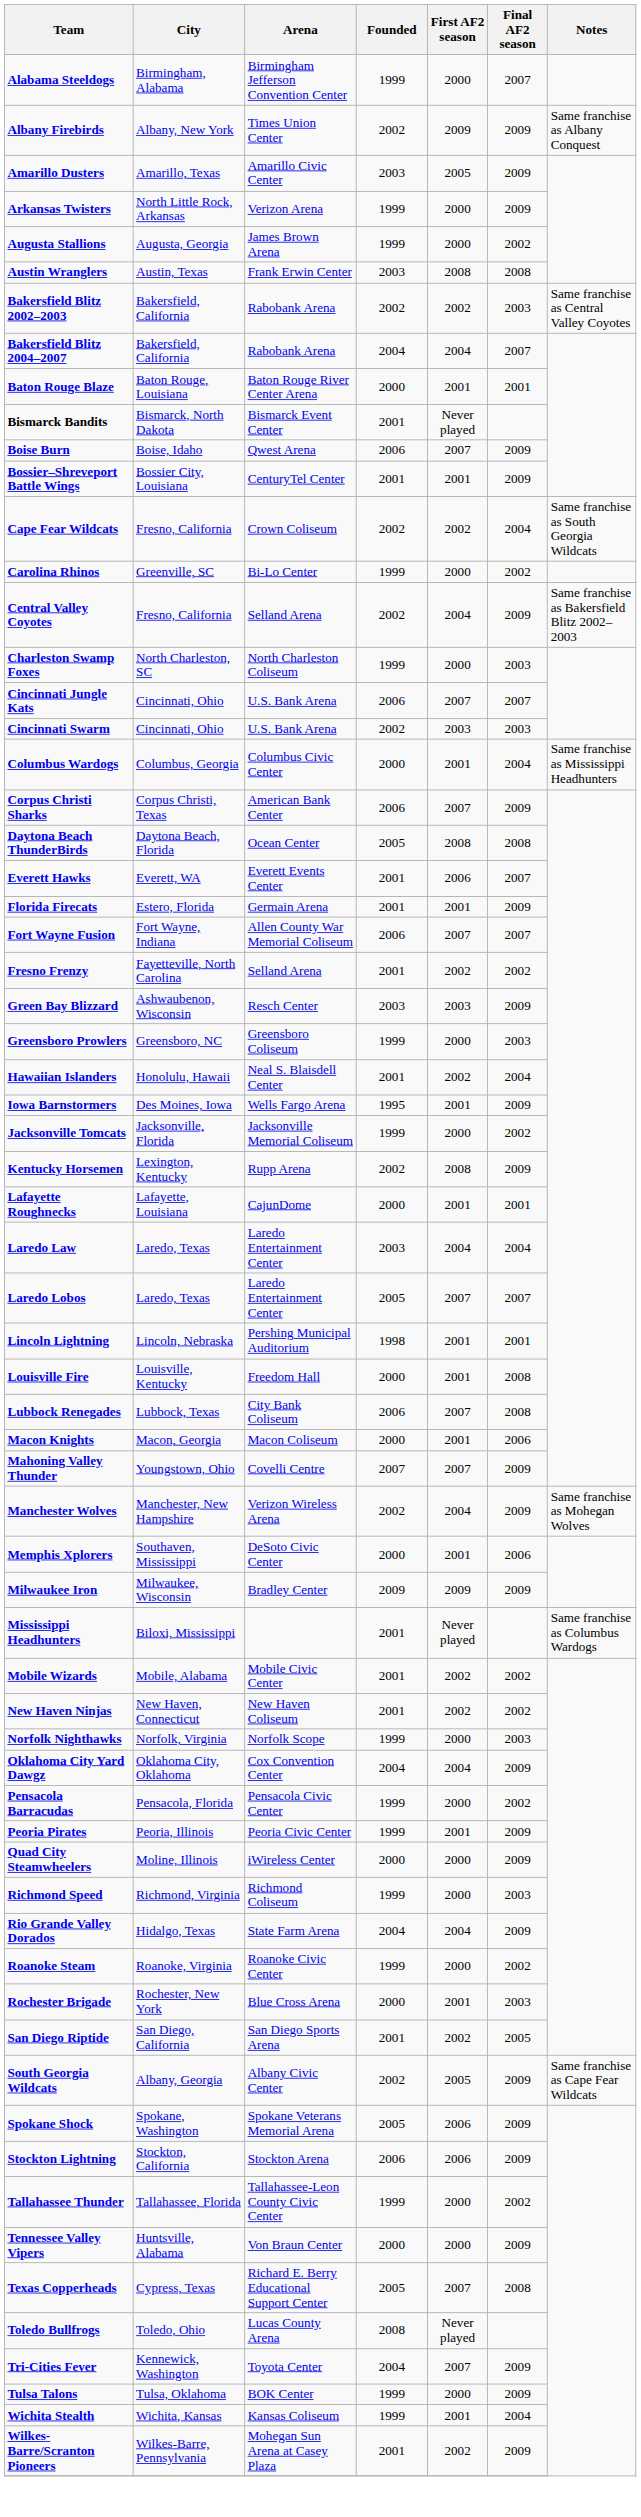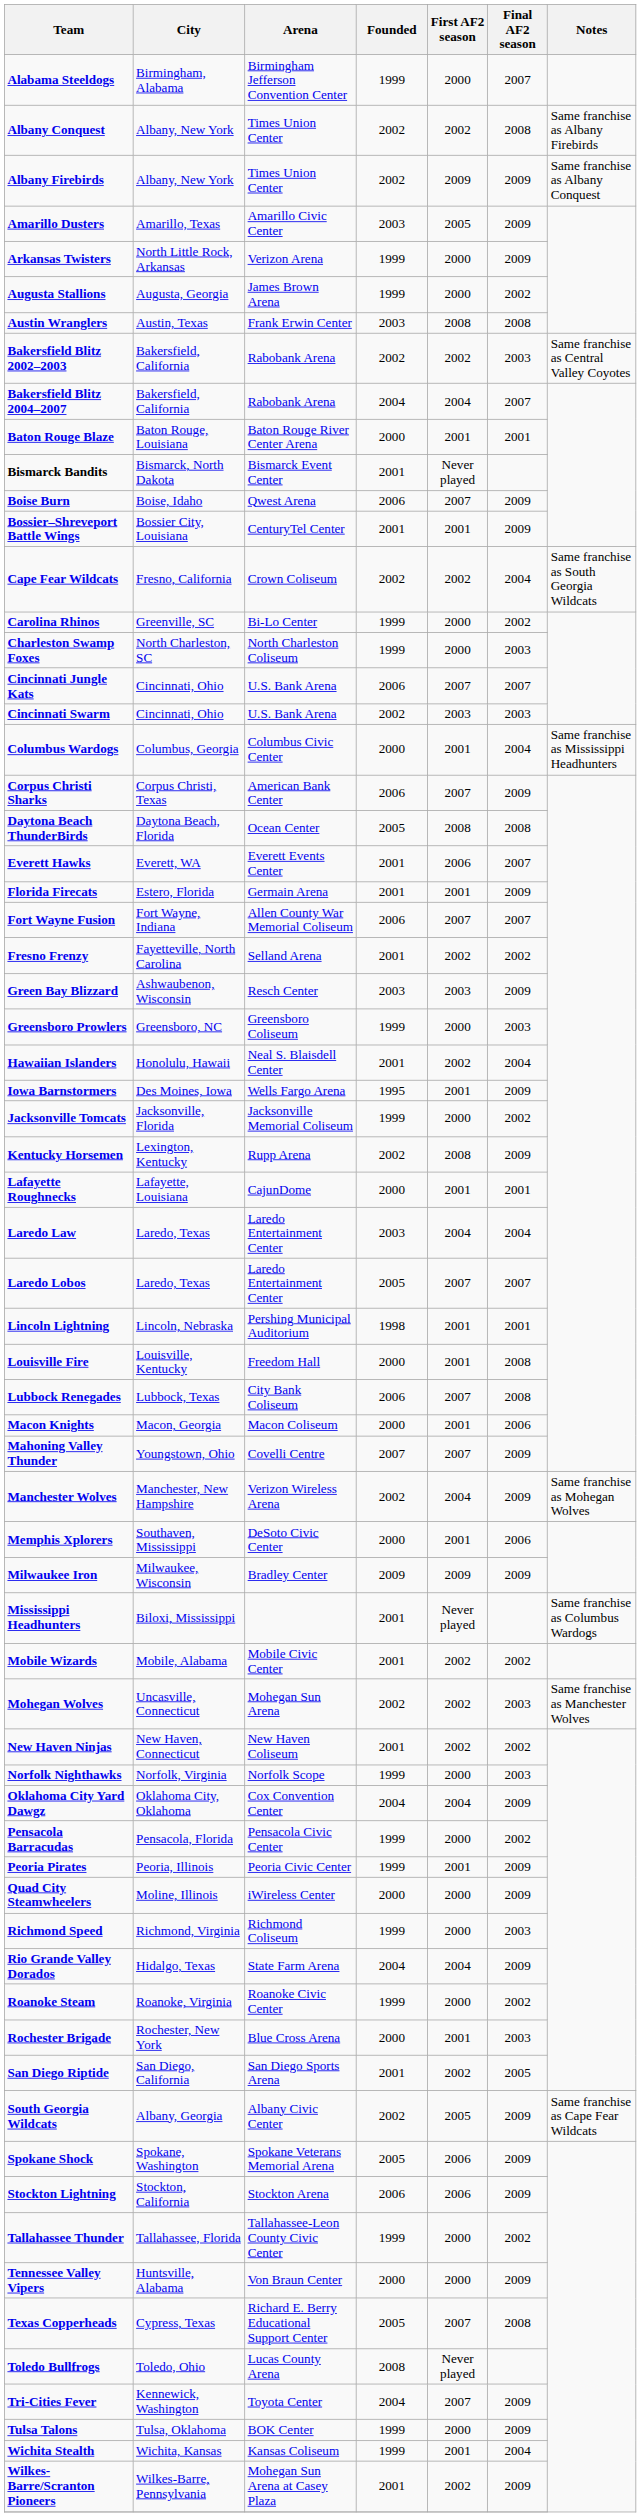 <table class="wikitable sortable" style="width:61%; text-align:left">
 <tr>
 <th style="width:15%">Team</th>
 <th style="width:12%">City</th>
 <th style="width:13%">Arena</th>
 <th style="width:7%">Founded</th>
 <th style="width:7%">First AF2 season</th>
 <th style="width:7%">Final AF2 season</th>
 <th style="width:7%">Notes</th>
 </tr>
 <tr>
 <td><strong><a href='#'>Alabama Steeldogs</a></strong></td>
 <td><a href='#'>Birmingham, Alabama</a></td>
 <td><a href='#'>Birmingham Jefferson Convention Center</a></td>
 <td align=center>1999</td>
 <td align=center>2000</td>
 <td align=center>2007</td>
+</tr>
+<tr>
+<td><strong><a href='#'>Albany Conquest</a></strong></td>
+<td><a href='#'>Albany, New York</a></td>
+<td><a href='#'>Times Union Center</a></td>
+<td align=center>2002</td>
+<td align=center>2002</td>
+<td align=center>2008</td>
+<td>Same franchise as Albany Firebirds</td>
 </tr>
 <tr>
 <td><strong><a href='#'>Albany Firebirds</a></strong></td>
 <td><a href='#'>Albany, New York</a></td>
 <td><a href='#'>Times Union Center</a></td>
 <td align=center>2002</td>
 <td align=center>2009</td>
 <td align=center>2009</td>
 <td>Same franchise as Albany Conquest</td>
 </tr>
 <tr>
 <td><strong><a href='#'>Amarillo Dusters</a></strong></td>
 <td><a href='#'>Amarillo, Texas</a></td>
 <td><a href='#'>Amarillo Civic Center</a></td>
 <td align=center>2003</td>
 <td align=center>2005</td>
 <td align=center>2009</td>
 </tr>
 <tr>
 <td><strong><a href='#'>Arkansas Twisters</a></strong></td>
 <td><a href='#'>North Little Rock, Arkansas</a></td>
 <td><a href='#'>Verizon Arena</a></td>
 <td align=center>1999</td>
 <td align=center>2000</td>
 <td align=center>2009</td>
 </tr>
 <tr>
 <td><strong><a href='#'>Augusta Stallions</a></strong></td>
 <td><a href='#'>Augusta, Georgia</a></td>
 <td><a href='#'>James Brown Arena</a></td>
 <td align=center>1999</td>
 <td align=center>2000</td>
 <td align=center>2002</td>
 </tr>
 <tr>
 <td><strong><a href='#'>Austin Wranglers</a></strong></td>
 <td><a href='#'>Austin, Texas</a></td>
 <td><a href='#'>Frank Erwin Center</a></td>
 <td align=center>2003</td>
 <td align=center>2008</td>
 <td align=center>2008</td>
 </tr>
 <tr>
 <td><strong><a href='#'>Bakersfield Blitz 2002–2003</a></strong></td>
 <td><a href='#'>Bakersfield, California</a></td>
 <td><a href='#'>Rabobank Arena</a></td>
 <td align=center>2002</td>
 <td align=center>2002</td>
 <td align=center>2003</td>
 <td>Same franchise as Central Valley Coyotes</td>
 </tr>
 <tr>
 <td><strong><a href='#'>Bakersfield Blitz 2004–2007</a></strong></td>
 <td><a href='#'>Bakersfield, California</a></td>
 <td><a href='#'>Rabobank Arena</a></td>
 <td align=center>2004</td>
 <td align=center>2004</td>
 <td align=center>2007</td>
 </tr>
 <tr>
 <td><strong><a href='#'>Baton Rouge Blaze</a></strong></td>
 <td><a href='#'>Baton Rouge, Louisiana</a></td>
 <td><a href='#'>Baton Rouge River Center Arena</a></td>
 <td align=center>2000</td>
 <td align=center>2001</td>
 <td align=center>2001</td>
 </tr>
 <tr>
 <td><strong>Bismarck Bandits</strong></td>
 <td><a href='#'>Bismarck, North Dakota</a></td>
 <td><a href='#'>Bismarck Event Center</a></td>
 <td align=center>2001</td>
 <td align=center>Never played</td>
 <td align=Center></td>
 </tr>
 <tr>
 <td><strong><a href='#'>Boise Burn</a></strong></td>
 <td><a href='#'>Boise, Idaho</a></td>
 <td><a href='#'>Qwest Arena</a></td>
 <td align=center>2006</td>
 <td align=center>2007</td>
 <td align=center>2009</td>
 </tr>
 <tr>
 <td><strong><a href='#'>Bossier–Shreveport Battle Wings</a></strong></td>
 <td><a href='#'>Bossier City, Louisiana</a></td>
 <td><a href='#'>CenturyTel Center</a></td>
 <td align=center>2001</td>
 <td align=center>2001</td>
 <td align=center>2009</td>
 </tr>
 <tr>
 <td><strong><a href='#'>Cape Fear Wildcats</a></strong></td>
 <td><a href='#'>Fresno, California</a></td>
 <td><a href='#'>Crown Coliseum</a></td>
 <td align=center>2002</td>
 <td align=center>2002</td>
 <td align=center>2004</td>
 <td>Same franchise as South Georgia Wildcats</td>
 </tr>
 <tr>
 <td><strong><a href='#'>Carolina Rhinos</a></strong></td>
 <td><a href='#'>Greenville, SC</a></td>
 <td><a href='#'>Bi-Lo Center</a></td>
 <td align=center>1999</td>
 <td align=center>2000</td>
 <td align=center>2002</td>
-</tr>
-<tr>
-<td><strong><a href='#'>Central Valley Coyotes</a></strong></td>
-<td><a href='#'>Fresno, California</a></td>
-<td><a href='#'>Selland Arena</a></td>
-<td align=center>2002</td>
-<td align=center>2004</td>
-<td align=center>2009</td>
-<td>Same franchise as Bakersfield Blitz 2002–2003</td>
 </tr>
 <tr>
 <td><strong><a href='#'>Charleston Swamp Foxes</a></strong></td>
 <td><a href='#'>North Charleston, SC</a></td>
 <td><a href='#'>North Charleston Coliseum</a></td>
 <td align=center>1999</td>
 <td align=center>2000</td>
 <td align=center>2003</td>
 </tr>
 <tr>
 <td><strong><a href='#'>Cincinnati Jungle Kats</a></strong></td>
 <td><a href='#'>Cincinnati, Ohio</a></td>
 <td><a href='#'>U.S. Bank Arena</a></td>
 <td align=center>2006</td>
 <td align=center>2007</td>
 <td align=center>2007</td>
 </tr>
 <tr>
 <td><strong><a href='#'>Cincinnati Swarm</a></strong></td>
 <td><a href='#'>Cincinnati, Ohio</a></td>
 <td><a href='#'>U.S. Bank Arena</a></td>
 <td align=center>2002</td>
 <td align=center>2003</td>
 <td align=center>2003</td>
 </tr>
 <tr>
 <td><strong><a href='#'>Columbus Wardogs</a></strong></td>
 <td><a href='#'>Columbus, Georgia</a></td>
 <td><a href='#'>Columbus Civic Center</a></td>
 <td align=center>2000</td>
 <td align=center>2001</td>
 <td align=center>2004</td>
 <td>Same franchise as Mississippi Headhunters</td>
 </tr>
 <tr>
 <td><strong><a href='#'>Corpus Christi Sharks</a></strong></td>
 <td><a href='#'>Corpus Christi, Texas</a></td>
 <td><a href='#'>American Bank Center</a></td>
 <td align=center>2006</td>
 <td align=center>2007</td>
 <td align=center>2009</td>
 </tr>
 <tr>
 <td><strong><a href='#'>Daytona Beach ThunderBirds</a></strong></td>
 <td><a href='#'>Daytona Beach, Florida</a></td>
 <td><a href='#'>Ocean Center</a></td>
 <td align=center>2005</td>
 <td align=center>2008</td>
 <td align=center>2008</td>
 </tr>
 <tr>
 <td><strong><a href='#'>Everett Hawks</a></strong></td>
 <td><a href='#'>Everett, WA</a></td>
 <td><a href='#'>Everett Events Center</a></td>
 <td align=center>2001</td>
 <td align=center>2006</td>
 <td align=center>2007</td>
 </tr>
 <tr>
 <td><strong><a href='#'>Florida Firecats</a></strong></td>
 <td><a href='#'>Estero, Florida</a></td>
 <td><a href='#'>Germain Arena</a></td>
 <td align=center>2001</td>
 <td align=center>2001</td>
 <td align=center>2009</td>
 </tr>
 <tr>
 <td><strong><a href='#'>Fort Wayne Fusion</a></strong></td>
 <td><a href='#'>Fort Wayne, Indiana</a></td>
 <td><a href='#'>Allen County War Memorial Coliseum</a></td>
 <td align=center>2006</td>
 <td align=center>2007</td>
 <td align=center>2007</td>
 </tr>
 <tr>
 <td><strong><a href='#'>Fresno Frenzy</a></strong></td>
 <td><a href='#'>Fayetteville, North Carolina</a></td>
 <td><a href='#'>Selland Arena</a></td>
 <td align=center>2001</td>
 <td align=center>2002</td>
 <td align=center>2002</td>
 </tr>
 <tr>
 <td><strong><a href='#'>Green Bay Blizzard</a></strong></td>
 <td><a href='#'>Ashwaubenon, Wisconsin</a></td>
 <td><a href='#'>Resch Center</a></td>
 <td align=center>2003</td>
 <td align=center>2003</td>
 <td align=center>2009</td>
 </tr>
 <tr>
 <td><strong><a href='#'>Greensboro Prowlers</a></strong></td>
 <td><a href='#'>Greensboro, NC</a></td>
 <td><a href='#'>Greensboro Coliseum</a></td>
 <td align=center>1999</td>
 <td align=center>2000</td>
 <td align=center>2003</td>
 </tr>
 <tr>
 <td><strong><a href='#'>Hawaiian Islanders</a></strong></td>
 <td><a href='#'>Honolulu, Hawaii</a></td>
 <td><a href='#'>Neal S. Blaisdell Center</a></td>
 <td align=center>2001</td>
 <td align=center>2002</td>
 <td align=center>2004</td>
 </tr>
 <tr>
 <td><strong><a href='#'>Iowa Barnstormers</a></strong></td>
 <td><a href='#'>Des Moines, Iowa</a></td>
 <td><a href='#'>Wells Fargo Arena</a></td>
 <td align=center>1995</td>
 <td align=center>2001</td>
 <td align=center>2009</td>
 </tr>
 <tr>
 <td><strong><a href='#'>Jacksonville Tomcats</a></strong></td>
 <td><a href='#'>Jacksonville, Florida</a></td>
 <td><a href='#'>Jacksonville Memorial Coliseum</a></td>
 <td align=center>1999</td>
 <td align=center>2000</td>
 <td align=center>2002</td>
 </tr>
 <tr>
 <td><strong><a href='#'>Kentucky Horsemen</a></strong></td>
 <td><a href='#'>Lexington, Kentucky</a></td>
 <td><a href='#'>Rupp Arena</a></td>
 <td align=center>2002</td>
 <td align=center>2008</td>
 <td align=center>2009</td>
 </tr>
 <tr>
 <td><strong><a href='#'>Lafayette Roughnecks</a></strong></td>
 <td><a href='#'>Lafayette, Louisiana</a></td>
 <td><a href='#'>CajunDome</a></td>
 <td align=center>2000</td>
 <td align=center>2001</td>
 <td align=center>2001</td>
 </tr>
 <tr>
 <td><strong><a href='#'>Laredo Law</a></strong></td>
 <td><a href='#'>Laredo, Texas</a></td>
 <td><a href='#'>Laredo Entertainment Center</a></td>
 <td align=center>2003</td>
 <td align=center>2004</td>
 <td align=center>2004</td>
 </tr>
 <tr>
 <td><strong><a href='#'>Laredo Lobos</a></strong></td>
 <td><a href='#'>Laredo, Texas</a></td>
 <td><a href='#'>Laredo Entertainment Center</a></td>
 <td align=center>2005</td>
 <td align=center>2007</td>
 <td align=center>2007</td>
 </tr>
 <tr>
 <td><strong><a href='#'>Lincoln Lightning</a></strong></td>
 <td><a href='#'>Lincoln, Nebraska</a></td>
 <td><a href='#'>Pershing Municipal Auditorium</a></td>
 <td align=center>1998</td>
 <td align=center>2001</td>
 <td align=center>2001</td>
 </tr>
 <tr>
 <td><strong><a href='#'>Louisville Fire</a></strong></td>
 <td><a href='#'>Louisville, Kentucky</a></td>
 <td><a href='#'>Freedom Hall</a></td>
 <td align=center>2000</td>
 <td align=center>2001</td>
 <td align=center>2008</td>
 </tr>
 <tr>
 <td><strong><a href='#'>Lubbock Renegades</a></strong></td>
 <td><a href='#'>Lubbock, Texas</a></td>
 <td><a href='#'>City Bank Coliseum</a></td>
 <td align=center>2006</td>
 <td align=center>2007</td>
 <td align=center>2008</td>
 </tr>
 <tr>
 <td><strong><a href='#'>Macon Knights</a></strong></td>
 <td><a href='#'>Macon, Georgia</a></td>
 <td><a href='#'>Macon Coliseum</a></td>
 <td align=center>2000</td>
 <td align=center>2001</td>
 <td align=center>2006</td>
 </tr>
 <tr>
 <td><strong><a href='#'>Mahoning Valley Thunder</a></strong></td>
 <td><a href='#'>Youngstown, Ohio</a></td>
 <td><a href='#'>Covelli Centre</a></td>
 <td align=center>2007</td>
 <td align=center>2007</td>
 <td align=center>2009</td>
 </tr>
 <tr>
 <td><strong><a href='#'>Manchester Wolves</a></strong></td>
 <td><a href='#'>Manchester, New Hampshire</a></td>
 <td><a href='#'>Verizon Wireless Arena</a></td>
 <td align=center>2002</td>
 <td align=center>2004</td>
 <td align=center>2009</td>
 <td>Same franchise as Mohegan Wolves</td>
 </tr>
 <tr>
 <td><strong><a href='#'>Memphis Xplorers</a></strong></td>
 <td><a href='#'>Southaven, Mississippi</a></td>
 <td><a href='#'>DeSoto Civic Center</a></td>
 <td align=center>2000</td>
 <td align=center>2001</td>
 <td align=center>2006</td>
 </tr>
 <tr>
 <td><strong><a href='#'>Milwaukee Iron</a></strong></td>
 <td><a href='#'>Milwaukee, Wisconsin</a></td>
 <td><a href='#'>Bradley Center</a></td>
 <td align=center>2009</td>
 <td align=center>2009</td>
 <td align=center>2009</td>
 </tr>
 <tr>
 <td><strong><a href='#'>Mississippi Headhunters</a></strong></td>
 <td><a href='#'>Biloxi, Mississippi</a></td>
 <td></td>
 <td align=center>2001</td>
 <td align=center>Never played</td>
 <td align=center></td>
 <td>Same franchise as Columbus Wardogs</td>
 </tr>
 <tr>
 <td><strong><a href='#'>Mobile Wizards</a></strong></td>
 <td><a href='#'>Mobile, Alabama</a></td>
 <td><a href='#'>Mobile Civic Center</a></td>
 <td align=center>2001</td>
 <td align=center>2002</td>
 <td align=center>2002</td>
 </tr>
 <tr>
+<td><strong><a href='#'>Mohegan Wolves</a></strong></td>
+<td><a href='#'>Uncasville, Connecticut</a></td>
+<td><a href='#'>Mohegan Sun Arena</a></td>
+<td align=center>2002</td>
+<td align=center>2002</td>
+<td align=center>2003</td>
+<td>Same franchise as Manchester Wolves</td>
+</tr>
+<tr>
 <td><strong><a href='#'>New Haven Ninjas</a></strong></td>
 <td><a href='#'>New Haven, Connecticut</a></td>
 <td><a href='#'>New Haven Coliseum</a></td>
 <td align=center>2001</td>
 <td align=center>2002</td>
 <td align=center>2002</td>
 </tr>
 <tr>
 <td><strong><a href='#'>Norfolk Nighthawks</a></strong></td>
 <td><a href='#'>Norfolk, Virginia</a></td>
 <td><a href='#'>Norfolk Scope</a></td>
 <td align=center>1999</td>
 <td align=center>2000</td>
 <td align=center>2003</td>
 </tr>
 <tr>
 <td><strong><a href='#'>Oklahoma City Yard Dawgz</a></strong></td>
 <td><a href='#'>Oklahoma City, Oklahoma</a></td>
 <td><a href='#'>Cox Convention Center</a></td>
 <td align=center>2004</td>
 <td align=center>2004</td>
 <td align=center>2009</td>
 </tr>
 <tr>
 <td><strong><a href='#'>Pensacola Barracudas</a></strong></td>
 <td><a href='#'>Pensacola, Florida</a></td>
 <td><a href='#'>Pensacola Civic Center</a></td>
 <td align=center>1999</td>
 <td align=center>2000</td>
 <td align=center>2002</td>
 </tr>
 <tr>
 <td><strong><a href='#'>Peoria Pirates</a></strong></td>
 <td><a href='#'>Peoria, Illinois</a></td>
 <td><a href='#'>Peoria Civic Center</a></td>
 <td align=center>1999</td>
 <td align=center>2001</td>
 <td align=center>2009</td>
 </tr>
 <tr>
 <td><strong><a href='#'>Quad City Steamwheelers</a></strong></td>
 <td><a href='#'>Moline, Illinois</a></td>
 <td><a href='#'>iWireless Center</a></td>
 <td align=center>2000</td>
 <td align=center>2000</td>
 <td align=center>2009</td>
 </tr>
 <tr>
 <td><strong><a href='#'>Richmond Speed</a></strong></td>
 <td><a href='#'>Richmond, Virginia</a></td>
 <td><a href='#'>Richmond Coliseum</a></td>
 <td align=center>1999</td>
 <td align=center>2000</td>
 <td align=center>2003</td>
 </tr>
 <tr>
 <td><strong><a href='#'>Rio Grande Valley Dorados</a></strong></td>
 <td><a href='#'>Hidalgo, Texas</a></td>
 <td><a href='#'>State Farm Arena</a></td>
 <td align=center>2004</td>
 <td align=center>2004</td>
 <td align=center>2009</td>
 </tr>
 <tr>
 <td><strong><a href='#'>Roanoke Steam</a></strong></td>
 <td><a href='#'>Roanoke, Virginia</a></td>
 <td><a href='#'>Roanoke Civic Center</a></td>
 <td align=center>1999</td>
 <td align=center>2000</td>
 <td align=center>2002</td>
 </tr>
 <tr>
 <td><strong><a href='#'>Rochester Brigade</a></strong></td>
 <td><a href='#'>Rochester, New York</a></td>
 <td><a href='#'>Blue Cross Arena</a></td>
 <td align=center>2000</td>
 <td align=center>2001</td>
 <td align=center>2003</td>
 </tr>
 <tr>
 <td><strong><a href='#'>San Diego Riptide</a></strong></td>
 <td><a href='#'>San Diego, California</a></td>
 <td><a href='#'>San Diego Sports Arena</a></td>
 <td align=center>2001</td>
 <td align=center>2002</td>
 <td align=center>2005</td>
 </tr>
 <tr>
 <td><strong><a href='#'>South Georgia Wildcats</a></strong></td>
 <td><a href='#'>Albany, Georgia</a></td>
 <td><a href='#'>Albany Civic Center</a></td>
 <td align=center>2002</td>
 <td align=center>2005</td>
 <td align=center>2009</td>
 <td>Same franchise as Cape Fear Wildcats</td>
 </tr>
 <tr>
 <td><strong><a href='#'>Spokane Shock</a></strong></td>
 <td><a href='#'>Spokane, Washington</a></td>
 <td><a href='#'>Spokane Veterans Memorial Arena</a></td>
 <td align=center>2005</td>
 <td align=center>2006</td>
 <td align=center>2009</td>
 </tr>
 <tr>
 <td><strong><a href='#'>Stockton Lightning</a></strong></td>
 <td><a href='#'>Stockton, California</a></td>
 <td><a href='#'>Stockton Arena</a></td>
 <td align=center>2006</td>
 <td align=center>2006</td>
 <td align=center>2009</td>
 </tr>
 <tr>
 <td><strong><a href='#'>Tallahassee Thunder</a></strong></td>
 <td><a href='#'>Tallahassee, Florida</a></td>
 <td><a href='#'>Tallahassee-Leon County Civic Center</a></td>
 <td align=center>1999</td>
 <td align=center>2000</td>
 <td align=center>2002</td>
 </tr>
 <tr>
 <td><strong><a href='#'>Tennessee Valley Vipers</a></strong></td>
 <td><a href='#'>Huntsville, Alabama</a></td>
 <td><a href='#'>Von Braun Center</a></td>
 <td align=center>2000</td>
 <td align=center>2000</td>
 <td align=center>2009</td>
 </tr>
 <tr>
 <td><strong><a href='#'>Texas Copperheads</a></strong></td>
 <td><a href='#'>Cypress, Texas</a></td>
 <td><a href='#'>Richard E. Berry Educational Support Center</a></td>
 <td align=center>2005</td>
 <td align=center>2007</td>
 <td align=center>2008</td>
 </tr>
 <tr>
 <td><strong><a href='#'>Toledo Bullfrogs</a></strong></td>
 <td><a href='#'>Toledo, Ohio</a></td>
 <td><a href='#'>Lucas County Arena</a></td>
 <td align=center>2008</td>
 <td align=center>Never played</td>
 <td align=center></td>
 </tr>
 <tr>
 <td><strong><a href='#'>Tri-Cities Fever</a></strong></td>
 <td><a href='#'>Kennewick, Washington</a></td>
 <td><a href='#'>Toyota Center</a></td>
 <td align=center>2004</td>
 <td align=center>2007</td>
 <td align=center>2009</td>
 </tr>
 <tr>
 <td><strong><a href='#'>Tulsa Talons</a></strong></td>
 <td><a href='#'>Tulsa, Oklahoma</a></td>
 <td><a href='#'>BOK Center</a></td>
 <td align=center>1999</td>
 <td align=center>2000</td>
 <td align=center>2009</td>
 </tr>
 <tr>
 <td><strong><a href='#'>Wichita Stealth</a></strong></td>
 <td><a href='#'>Wichita, Kansas</a></td>
 <td><a href='#'>Kansas Coliseum</a></td>
 <td align=center>1999</td>
 <td align=center>2001</td>
 <td align=center>2004</td>
 </tr>
 <tr>
 <td><strong><a href='#'>Wilkes-Barre/Scranton Pioneers</a></strong></td>
 <td><a href='#'>Wilkes-Barre, Pennsylvania</a></td>
 <td><a href='#'>Mohegan Sun Arena at Casey Plaza</a></td>
 <td align=center>2001</td>
 <td align=center>2002</td>
 <td align=center>2009</td>
 </tr>
 <tr>
 </tr>
 </table>
